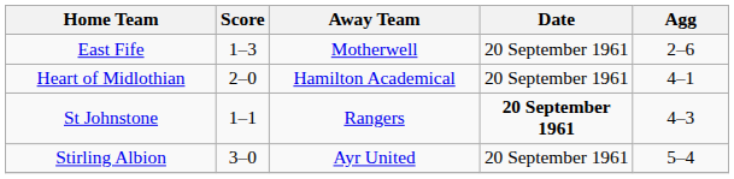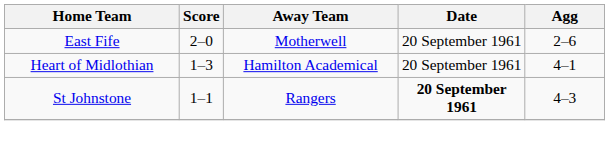 <table class="wikitable" style="text-align:center;">
 <tr>
 <th width=175>Home Team</th>
 <th width=20>Score</th>
 <th width=175>Away Team</th>
 <th width= 125>Date</th>
 <th width= 75>Agg</th>
 </tr>
 <tr>
 <td><a href='#'>East Fife</a></td>
-<td>1–3</td>
+<td>2–0</td>
 <td><a href='#'>Motherwell</a></td>
 <td>20 September 1961</td>
 <td>2–6</td>
 </tr>
 <tr>
 <td><a href='#'>Heart of Midlothian</a></td>
-<td>2–0</td>
+<td>1–3</td>
 <td><a href='#'>Hamilton Academical</a></td>
 <td>20 September 1961</td>
 <td>4–1</td>
 </tr>
 <tr>
 <td><a href='#'>St Johnstone</a></td>
 <td>1–1</td>
 <td><a href='#'>Rangers</a></td>
 <td><strong>20 September 1961</strong></td>
 <td>4–3</td>
 </tr>
 <tr>
-<td><a href='#'>Stirling Albion</a></td>
-<td>3–0</td>
-<td><a href='#'>Ayr United</a></td>
-<td>20 September 1961</td>
-<td>5–4</td>
-</tr>
-<tr>
 </tr>
 </table>
